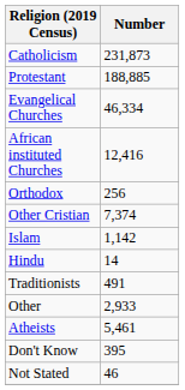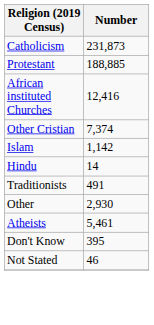 <table class="wikitable">
 <tr>
 <th style="width:100px;">Religion (2019 Census)</th>
 <th style="width:80px;">Number</th>
 </tr>
 <tr>
 <td><a href='#'>Catholicism</a></td>
 <td>231,873</td>
 </tr>
 <tr>
 <td><a href='#'>Protestant</a></td>
 <td>188,885</td>
 </tr>
 <tr>
-<td><a href='#'>Evangelical Churches</a></td>
-<td>46,334</td>
-</tr>
-<tr>
 <td><a href='#'>African instituted Churches</a></td>
 <td>12,416</td>
-</tr>
-<tr>
-<td><a href='#'>Orthodox</a></td>
-<td>256</td>
 </tr>
 <tr>
 <td><a href='#'>Other Cristian</a></td>
 <td>7,374</td>
 </tr>
 <tr>
 <td><a href='#'>Islam</a></td>
 <td>1,142</td>
 </tr>
 <tr>
 <td><a href='#'>Hindu</a></td>
 <td>14</td>
 </tr>
 <tr>
 <td>Traditionists</td>
 <td>491</td>
 </tr>
 <tr>
 <td>Other</td>
-<td>2,933</td>
+<td>2,930</td>
 </tr>
 <tr>
 <td><a href='#'>Atheists</a></td>
 <td>5,461</td>
 </tr>
 <tr>
 <td>Don't Know</td>
 <td>395</td>
 </tr>
 <tr>
 <td>Not Stated</td>
 <td>46</td>
 </tr>
 <tr>
 </tr>
 </table>
